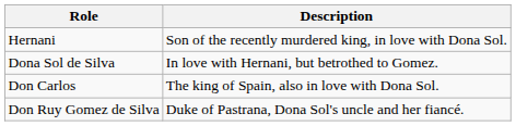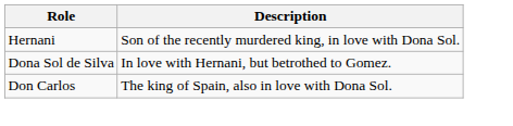 <table class="wikitable">
 <tr>
 <th>Role</th>
 <th>Description</th>
 </tr>
 <tr>
 <td>Hernani</td>
 <td>Son of the recently murdered king, in love with Dona Sol.</td>
 </tr>
 <tr>
 <td>Dona Sol de Silva</td>
 <td>In love with Hernani, but betrothed to Gomez.</td>
 </tr>
 <tr>
 <td>Don Carlos</td>
 <td>The king of Spain, also in love with Dona Sol.</td>
 </tr>
-<tr>
-<td>Don Ruy Gomez de Silva</td>
-<td>Duke of Pastrana, Dona Sol's uncle and her fiancé.</td>
-</tr>
 </table>
